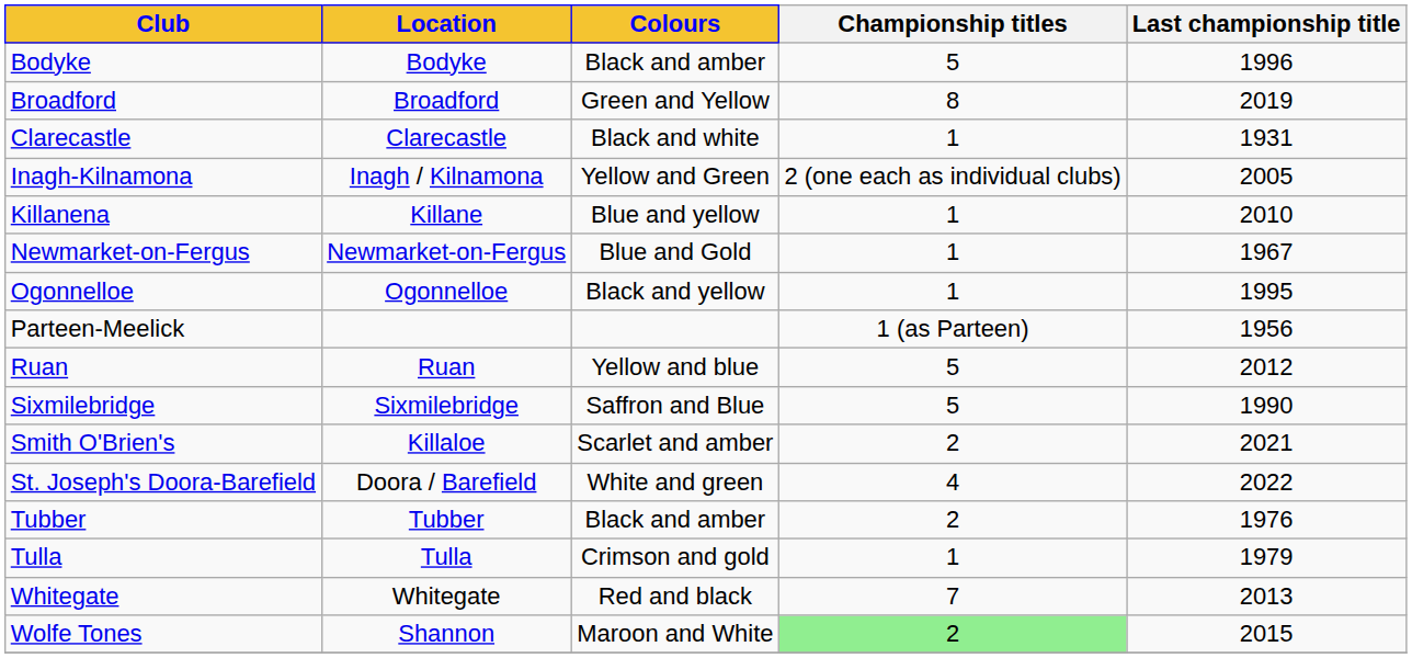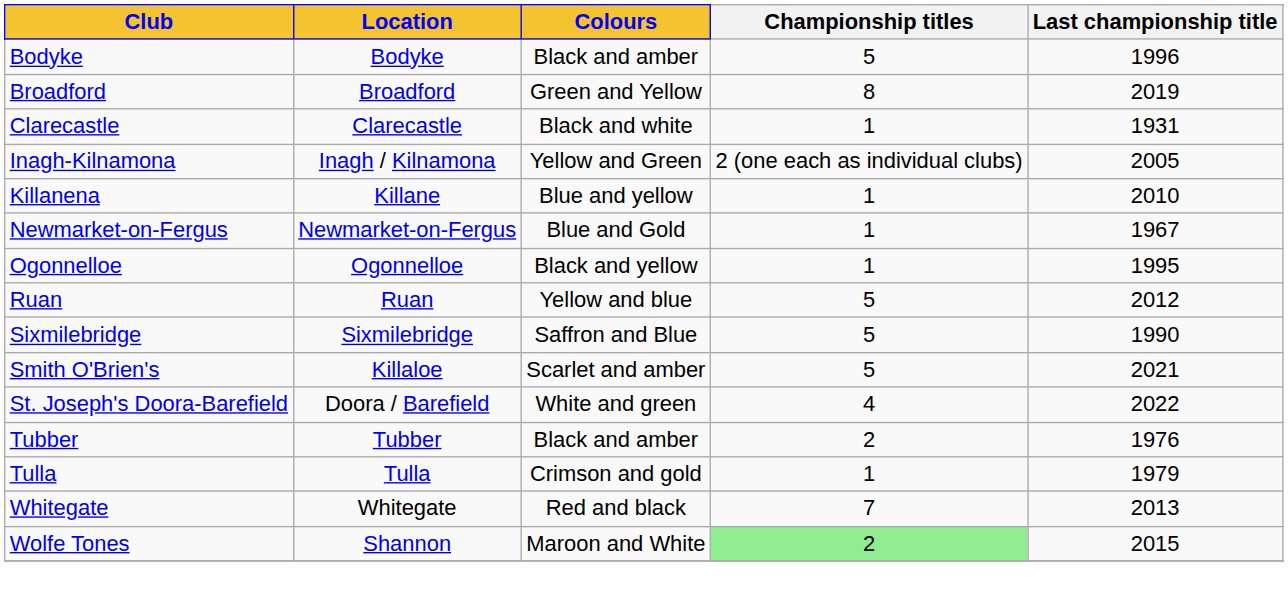 <table class="wikitable sortable" style="text-align:center;">
 <tr>
 <th style="background:#F4C430;color:blue;border:1px solid blue ">Club</th>
 <th style="background:#F4C430;color:blue;border:1px solid blue ">Location</th>
 <th style="background:#F4C430;color:blue;border:1px solid blue ">Colours</th>
 <th>Championship titles</th>
 <th>Last championship title</th>
 </tr>
 <tr>
 <td style="text-align:left;"> <a href='#'>Bodyke</a></td>
 <td><a href='#'>Bodyke</a></td>
 <td>Black and amber</td>
 <td>5</td>
 <td>1996</td>
 </tr>
 <tr>
 <td style="text-align:left;"> <a href='#'>Broadford</a></td>
 <td><a href='#'>Broadford</a></td>
 <td>Green and Yellow</td>
 <td>8</td>
 <td>2019</td>
 </tr>
 <tr>
 <td style="text-align:left;"> <a href='#'>Clarecastle</a></td>
 <td><a href='#'>Clarecastle</a></td>
 <td>Black and white</td>
 <td>1</td>
 <td>1931</td>
 </tr>
 <tr>
 <td style="text-align:left;"> <a href='#'>Inagh-Kilnamona</a></td>
 <td><a href='#'>Inagh</a> / <a href='#'>Kilnamona</a></td>
 <td>Yellow and Green</td>
 <td>2 (one each as individual clubs)</td>
 <td>2005</td>
 </tr>
 <tr>
 <td style="text-align:left;"> <a href='#'>Killanena</a></td>
 <td><a href='#'>Killane</a></td>
 <td>Blue and yellow</td>
 <td>1</td>
 <td>2010</td>
 </tr>
 <tr>
 <td style="text-align:left;"> <a href='#'>Newmarket-on-Fergus</a></td>
 <td><a href='#'>Newmarket-on-Fergus</a></td>
 <td>Blue and Gold</td>
 <td>1</td>
 <td>1967</td>
 </tr>
 <tr>
 <td style="text-align:left;"> <a href='#'>Ogonnelloe</a></td>
 <td><a href='#'>Ogonnelloe</a></td>
 <td>Black and yellow</td>
 <td>1</td>
 <td>1995</td>
 </tr>
 <tr>
-<td style="text-align:left;"> Parteen-Meelick</td>
-<td></td>
-<td></td>
-<td>1 (as Parteen)</td>
-<td>1956</td>
-</tr>
-<tr>
 <td style="text-align:left;"> <a href='#'>Ruan</a></td>
 <td><a href='#'>Ruan</a></td>
 <td>Yellow and blue</td>
 <td>5</td>
 <td>2012</td>
 </tr>
 <tr>
 <td style="text-align:left;"> <a href='#'>Sixmilebridge</a></td>
 <td><a href='#'>Sixmilebridge</a></td>
 <td>Saffron and Blue</td>
 <td>5</td>
 <td>1990</td>
 </tr>
 <tr>
 <td style="text-align:left;"> <a href='#'>Smith O'Brien's</a></td>
 <td><a href='#'>Killaloe</a></td>
 <td>Scarlet and amber</td>
-<td>2</td>
+<td>5</td>
 <td>2021</td>
 </tr>
 <tr>
 <td style="text-align:left;"> <a href='#'>St. Joseph's Doora-Barefield</a></td>
 <td>Doora / <a href='#'>Barefield</a></td>
 <td>White and green</td>
 <td>4</td>
 <td>2022</td>
 </tr>
 <tr>
 <td style="text-align:left;"> <a href='#'>Tubber</a></td>
 <td><a href='#'>Tubber</a></td>
 <td>Black and amber</td>
 <td>2</td>
 <td>1976</td>
 </tr>
 <tr>
 <td style="text-align:left;"> <a href='#'>Tulla</a></td>
 <td><a href='#'>Tulla</a></td>
 <td>Crimson and gold</td>
 <td>1</td>
 <td>1979</td>
 </tr>
 <tr>
 <td style="text-align:left;"> <a href='#'>Whitegate</a></td>
 <td>Whitegate</td>
 <td>Red and black</td>
 <td>7</td>
 <td>2013</td>
 </tr>
 <tr>
 <td style="text-align:left;"> <a href='#'>Wolfe Tones</a></td>
 <td><a href='#'>Shannon</a></td>
 <td>Maroon and White</td>
 <td style="background: lightgreen;">2</td>
 <td>2015</td>
 </tr>
 <tr>
 </tr>
 </table>
